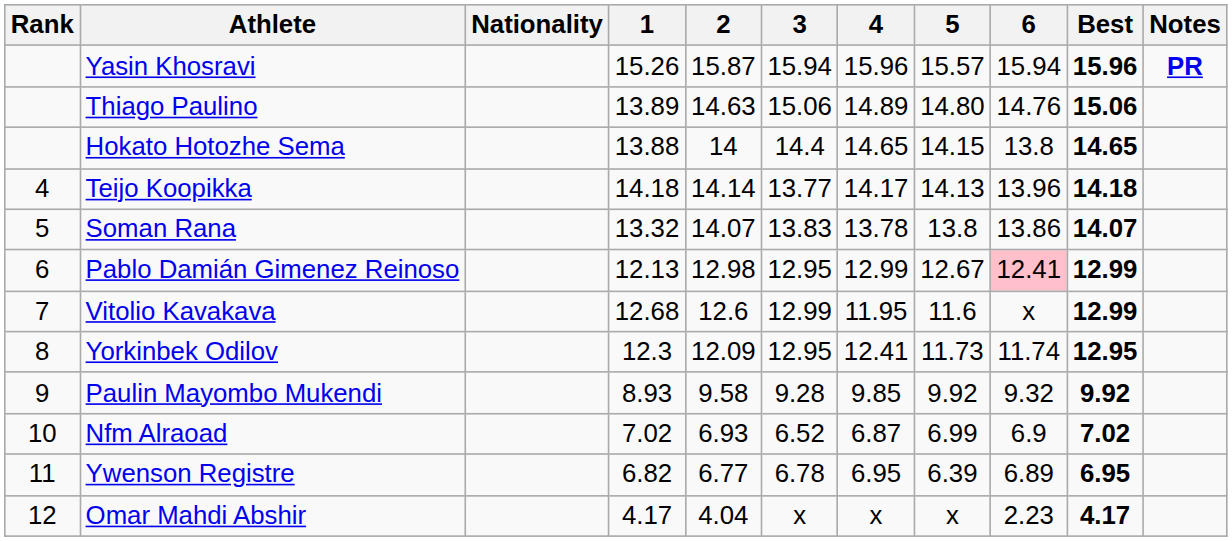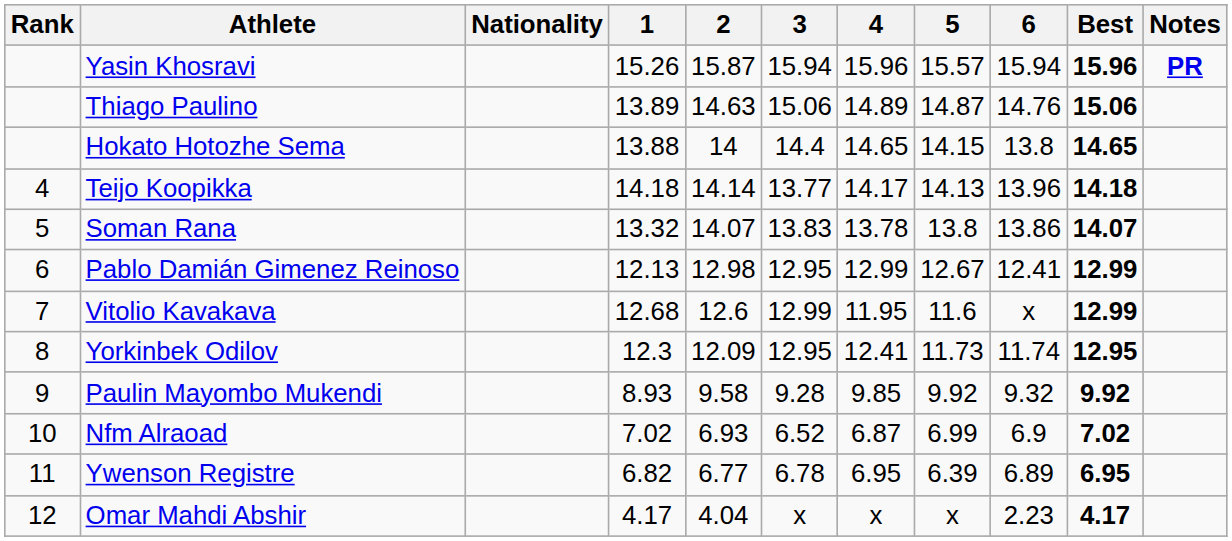 <table class="wikitable sortable" style="text-align:center">
 <tr>
 <th>Rank</th>
 <th>Athlete</th>
 <th>Nationality</th>
 <th>1</th>
 <th>2</th>
 <th>3</th>
 <th>4</th>
 <th>5</th>
 <th>6</th>
 <th>Best</th>
 <th>Notes<br></th>
 </tr>
 <tr>
 <td></td>
 <td align=left><a href='#'>Yasin Khosravi</a></td>
 <td align=left></td>
 <td>15.26</td>
 <td>15.87</td>
 <td>15.94</td>
 <td>15.96</td>
 <td>15.57</td>
 <td>15.94</td>
 <td><strong>15.96</strong></td>
 <td><strong><a href='#'>PR</a></strong></td>
 </tr>
 <tr>
 <td></td>
 <td align=left><a href='#'>Thiago  Paulino</a></td>
 <td align=left></td>
 <td>13.89</td>
 <td>14.63</td>
 <td>15.06</td>
 <td>14.89</td>
-<td>14.80</td>
+<td>14.87</td>
 <td>14.76</td>
 <td><strong>15.06</strong></td>
 <td></td>
 </tr>
 <tr>
 <td></td>
 <td align=left><a href='#'>Hokato Hotozhe Sema</a></td>
 <td align=left></td>
 <td>13.88</td>
 <td>14</td>
 <td>14.4</td>
 <td>14.65</td>
 <td>14.15</td>
 <td>13.8</td>
 <td><strong>14.65</strong></td>
 <td></td>
 </tr>
 <tr>
 <td>4</td>
 <td align=left><a href='#'>Teijo Koopikka</a></td>
 <td align=left></td>
 <td>14.18</td>
 <td>14.14</td>
 <td>13.77</td>
 <td>14.17</td>
 <td>14.13</td>
 <td>13.96</td>
 <td><strong>14.18</strong></td>
 <td></td>
 </tr>
 <tr>
 <td>5</td>
 <td align=left><a href='#'>Soman Rana</a></td>
 <td align=left></td>
 <td>13.32</td>
 <td>14.07</td>
 <td>13.83</td>
 <td>13.78</td>
 <td>13.8</td>
 <td>13.86</td>
 <td><strong>14.07</strong></td>
 <td></td>
 </tr>
 <tr>
 <td>6</td>
 <td align=left><a href='#'>Pablo Damián Gimenez Reinoso</a></td>
 <td align="left"></td>
 <td>12.13</td>
 <td>12.98</td>
 <td>12.95</td>
 <td>12.99</td>
 <td>12.67</td>
-<td style="background: pink;">12.41</td>
+<td>12.41</td>
 <td><strong>12.99</strong></td>
 <td></td>
 </tr>
 <tr>
 <td>7</td>
 <td align=left><a href='#'>Vitolio Kavakava</a></td>
 <td align=left></td>
 <td>12.68</td>
 <td>12.6</td>
 <td>12.99</td>
 <td>11.95</td>
 <td>11.6</td>
 <td>x</td>
 <td><strong>12.99</strong></td>
 <td></td>
 </tr>
 <tr>
 <td>8</td>
 <td align=left><a href='#'>Yorkinbek Odilov</a></td>
 <td align=left></td>
 <td>12.3</td>
 <td>12.09</td>
 <td>12.95</td>
 <td>12.41</td>
 <td>11.73</td>
 <td>11.74</td>
 <td><strong>12.95</strong></td>
 <td></td>
 </tr>
 <tr>
 <td>9</td>
 <td align=left><a href='#'>Paulin  Mayombo Mukendi</a></td>
 <td align=left></td>
 <td>8.93</td>
 <td>9.58</td>
 <td>9.28</td>
 <td>9.85</td>
 <td>9.92</td>
 <td>9.32</td>
 <td><strong>9.92</strong></td>
 <td></td>
 </tr>
 <tr>
 <td>10</td>
 <td align=left><a href='#'>Nfm Alraoad</a></td>
 <td align=left></td>
 <td>7.02</td>
 <td>6.93</td>
 <td>6.52</td>
 <td>6.87</td>
 <td>6.99</td>
 <td>6.9</td>
 <td><strong>7.02</strong></td>
 <td></td>
 </tr>
 <tr>
 <td>11</td>
 <td align=left><a href='#'>Ywenson  Registre</a></td>
 <td align=left></td>
 <td>6.82</td>
 <td>6.77</td>
 <td>6.78</td>
 <td>6.95</td>
 <td>6.39</td>
 <td>6.89</td>
 <td><strong>6.95</strong></td>
 <td></td>
 </tr>
 <tr>
 <td>12</td>
 <td align=left><a href='#'>Omar Mahdi Abshir</a></td>
 <td align=left></td>
 <td>4.17</td>
 <td>4.04</td>
 <td>x</td>
 <td>x</td>
 <td>x</td>
 <td>2.23</td>
 <td><strong>4.17</strong></td>
 <td></td>
 </tr>
 </table>
